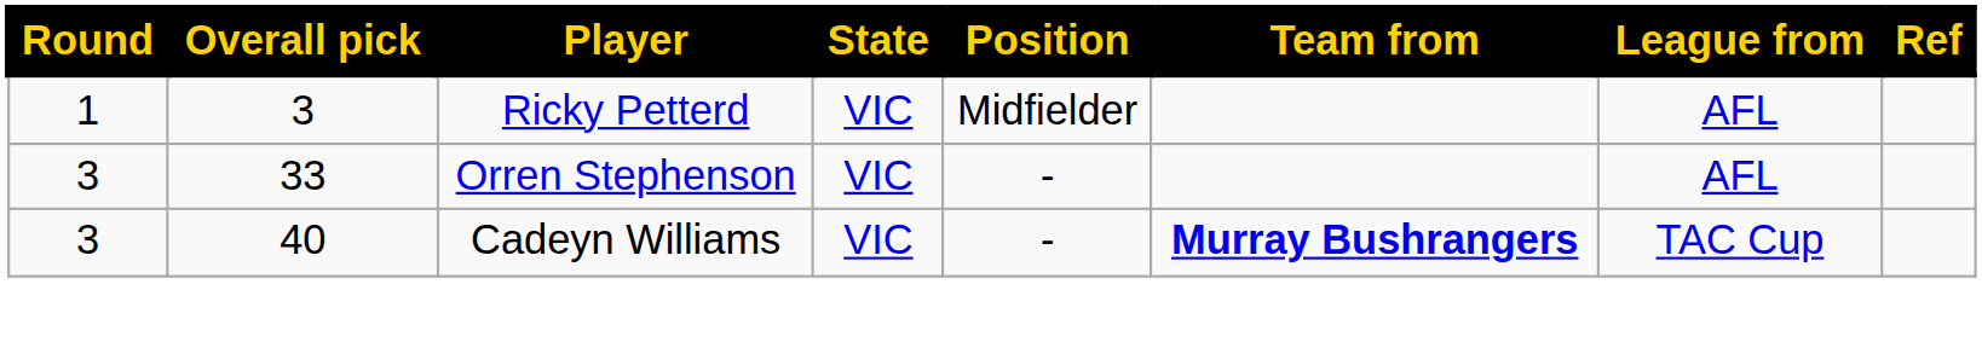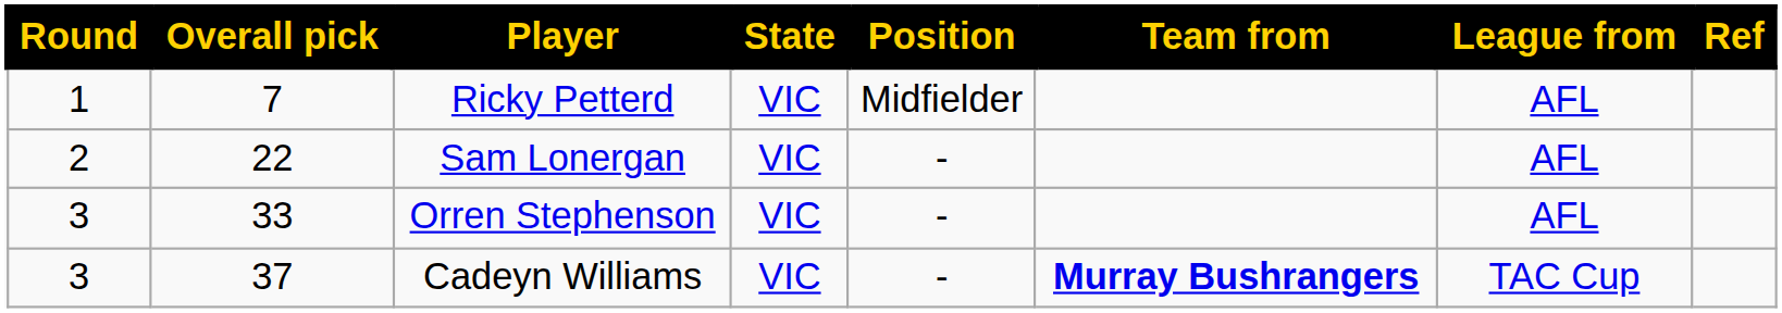 <table class="wikitable" style="text-align:center; font-size:100%; width:60%;">
 <tr>
 <th style="background:black; color:#FED102; border: solid black 2px;">Round</th>
 <th style="background:black; color:#FED102; border: solid black 2px;">Overall pick</th>
 <th style="background:black; color:#FED102; border: solid black 2px;">Player</th>
 <th style="background:black; color:#FED102; border: solid black 2px;">State</th>
 <th style="background:black; color:#FED102; border: solid black 2px;">Position</th>
 <th style="background:black; color:#FED102; border: solid black 2px;">Team from</th>
 <th style="background:black; color:#FED102; border: solid black 2px;">League from</th>
 <th style="background:black; color:#FED102; border: solid black 2px;">Ref</th>
 </tr>
 <tr>
 <td>1</td>
-<td>3</td>
+<td>7</td>
 <td><a href='#'>Ricky Petterd</a></td>
 <td><a href='#'>VIC</a></td>
 <td>Midfielder</td>
+<td></td>
+<td><a href='#'>AFL</a></td>
+<td></td>
+</tr>
+<tr>
+<td>2</td>
+<td>22</td>
+<td><a href='#'>Sam Lonergan</a></td>
+<td><a href='#'>VIC</a></td>
+<td>-</td>
 <td></td>
 <td><a href='#'>AFL</a></td>
 <td></td>
 </tr>
 <tr>
 <td>3</td>
 <td>33</td>
 <td><a href='#'>Orren Stephenson</a></td>
 <td><a href='#'>VIC</a></td>
 <td>-</td>
 <td></td>
 <td><a href='#'>AFL</a></td>
 <td></td>
 </tr>
 <tr>
 <td>3</td>
-<td>40</td>
+<td>37</td>
 <td>Cadeyn Williams</td>
 <td><a href='#'>VIC</a></td>
 <td>-</td>
 <td><strong><a href='#'>Murray Bushrangers</a></strong></td>
 <td><a href='#'>TAC Cup</a></td>
 <td></td>
 </tr>
 </table>
